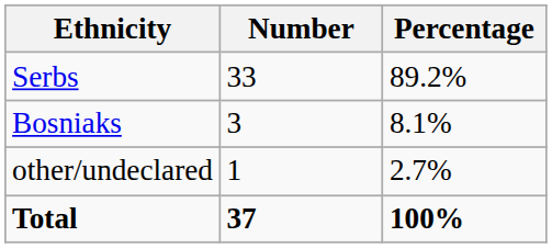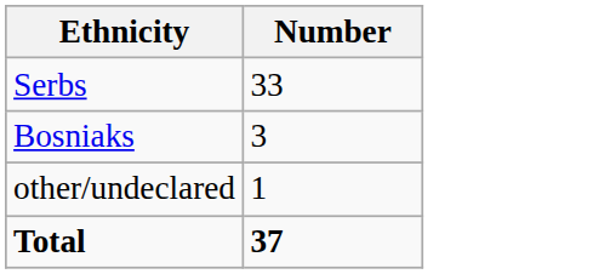 <table class="wikitable">
 <tr>
 <th width="100px">Ethnicity</th>
 <th width="80px">Number</th>
-<th width="80px">Percentage</th>
 </tr>
 <tr>
 <td><a href='#'>Serbs</a></td>
 <td>33</td>
-<td>89.2%</td>
 </tr>
 <tr>
 <td><a href='#'>Bosniaks</a></td>
 <td>3</td>
-<td>8.1%</td>
 </tr>
 <tr>
 <td>other/undeclared</td>
 <td>1</td>
-<td>2.7%</td>
 </tr>
 <tr>
 <td><strong>Total</strong></td>
 <td><strong>37</strong></td>
-<td><strong>100%</strong></td>
 </tr>
 </table>
